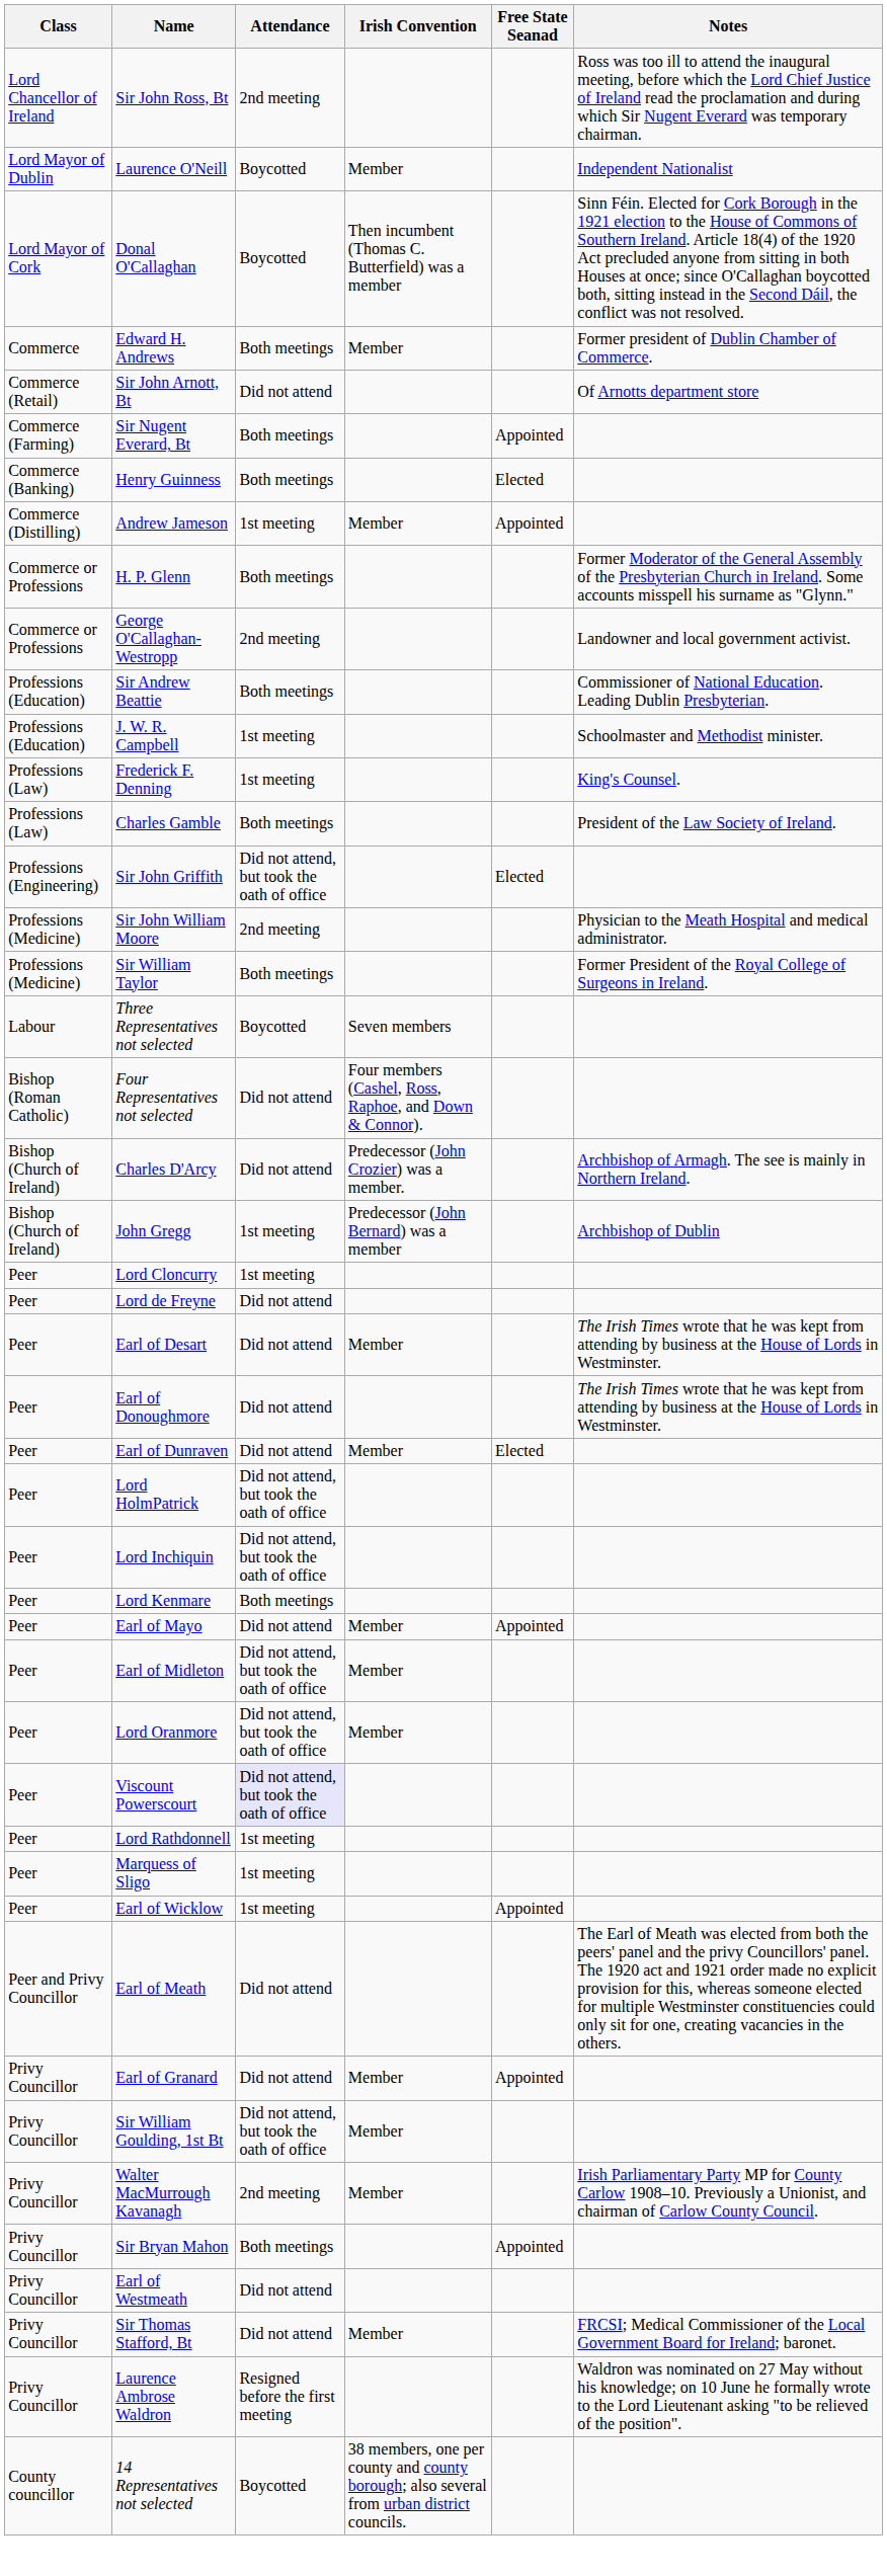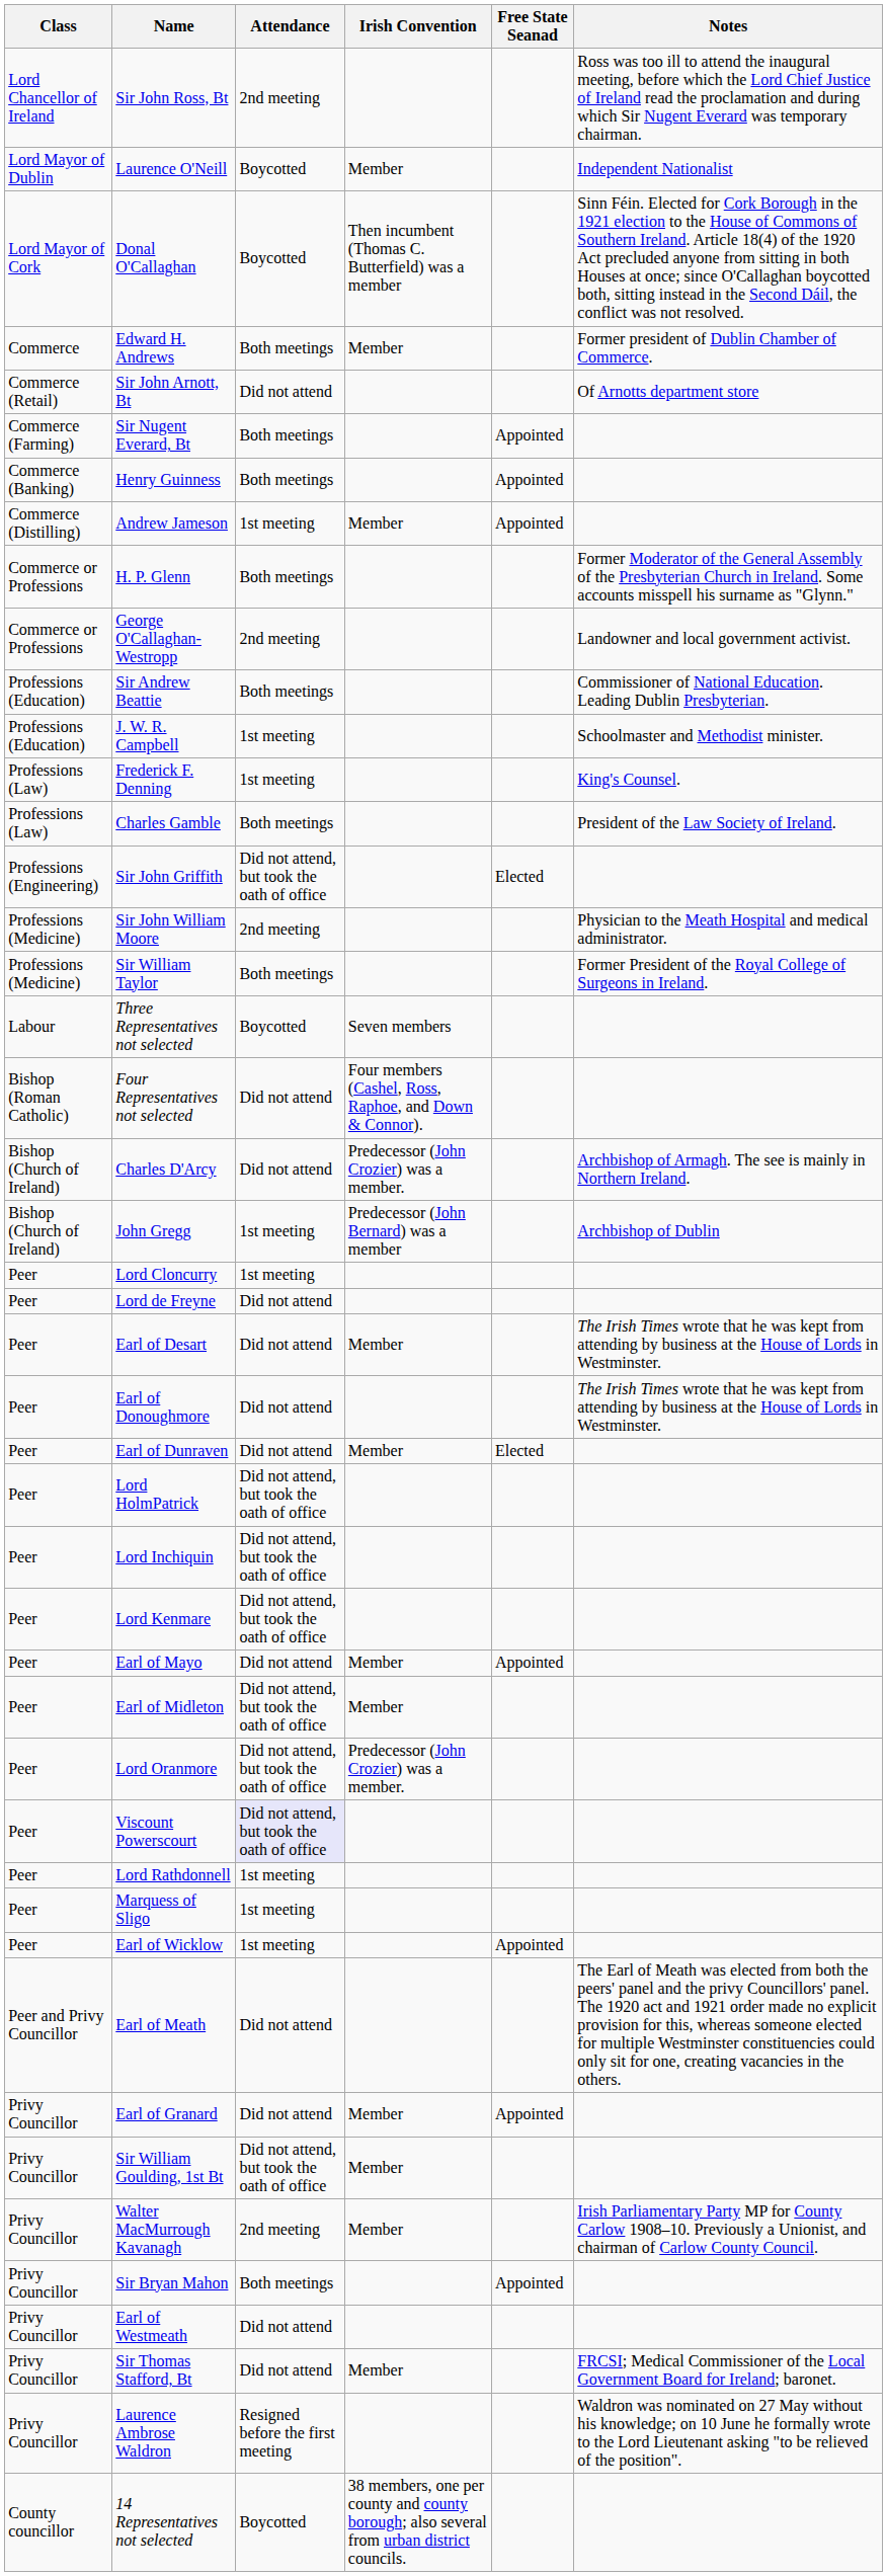 <table class="wikitable sortable">
 <tr>
 <th scope="col">Class</th>
 <th scope="col">Name</th>
 <th scope="col">Attendance</th>
 <th scope="col">Irish Convention</th>
 <th scope="col">Free State Seanad</th>
 <th scope="col">Notes</th>
 </tr>
 <tr>
 <td><a href='#'>Lord Chancellor of Ireland</a></td>
 <td data-sort-value="Ross"><a href='#'>Sir John Ross, Bt</a></td>
 <td>2nd meeting</td>
 <td></td>
 <td></td>
 <td>Ross was too ill to attend the inaugural meeting, before which the <a href='#'>Lord Chief Justice of Ireland</a> read the proclamation and during which Sir <a href='#'>Nugent Everard</a> was temporary chairman.</td>
 </tr>
 <tr>
 <td><a href='#'>Lord Mayor of Dublin</a></td>
 <td data-sort-value="O'Neill"><a href='#'>Laurence O'Neill</a></td>
 <td>Boycotted</td>
 <td>Member</td>
 <td></td>
 <td><a href='#'>Independent Nationalist</a></td>
 </tr>
 <tr>
 <td><a href='#'>Lord Mayor of Cork</a></td>
 <td data-sort-value="Ross"><a href='#'>Donal O'Callaghan</a></td>
 <td>Boycotted</td>
 <td>Then incumbent (Thomas C. Butterfield) was a member</td>
 <td></td>
 <td>Sinn Féin. Elected for <a href='#'>Cork Borough</a> in the <a href='#'>1921 election</a> to the <a href='#'>House of Commons of Southern Ireland</a>. Article 18(4) of the 1920 Act precluded anyone from sitting in both Houses at once; since O'Callaghan boycotted both, sitting instead in the <a href='#'>Second Dáil</a>, the conflict was not resolved.</td>
 </tr>
 <tr>
 <td>Commerce</td>
 <td data-sort-value="Andrews"><a href='#'>Edward H. Andrews</a></td>
 <td>Both meetings</td>
 <td>Member</td>
 <td></td>
 <td>Former president of <a href='#'>Dublin Chamber of Commerce</a>.</td>
 </tr>
 <tr>
 <td>Commerce (Retail)</td>
 <td data-sort-value="Arnott"><a href='#'>Sir John Arnott, Bt</a></td>
 <td>Did not attend</td>
 <td></td>
 <td></td>
 <td>Of <a href='#'>Arnotts department store</a></td>
 </tr>
 <tr>
 <td>Commerce (Farming)</td>
 <td data-sort-value="Everard"><a href='#'>Sir Nugent Everard, Bt</a></td>
 <td>Both meetings</td>
 <td></td>
 <td>Appointed</td>
 <td></td>
 </tr>
 <tr>
 <td>Commerce (Banking)</td>
 <td data-sort-value="Guinn"><a href='#'>Henry Guinness</a></td>
 <td>Both meetings</td>
 <td></td>
-<td>Elected</td>
+<td>Appointed</td>
 <td></td>
 </tr>
 <tr>
 <td>Commerce (Distilling)</td>
 <td data-sort-value="James"><a href='#'>Andrew Jameson</a></td>
 <td>1st meeting</td>
 <td>Member</td>
 <td>Appointed</td>
 <td></td>
 </tr>
 <tr>
 <td>Commerce or Professions</td>
 <td data-sort-value="Glenn"><a href='#'>H. P. Glenn</a></td>
 <td>Both meetings</td>
 <td></td>
 <td></td>
 <td>Former <a href='#'>Moderator of the General Assembly</a> of the <a href='#'>Presbyterian Church in Ireland</a>. Some accounts misspell his surname as "Glynn."</td>
 </tr>
 <tr>
 <td>Commerce or Professions</td>
 <td data-sort-value="O'Call"><a href='#'>George O'Callaghan-Westropp</a></td>
 <td>2nd meeting</td>
 <td></td>
 <td></td>
 <td>Landowner and local government activist.</td>
 </tr>
 <tr>
 <td>Professions (Education)</td>
 <td data-sort-value="Beatt"><a href='#'>Sir Andrew Beattie</a></td>
 <td>Both meetings</td>
 <td></td>
 <td></td>
 <td>Commissioner of <a href='#'>National Education</a>. Leading Dublin <a href='#'>Presbyterian</a>.</td>
 </tr>
 <tr>
 <td>Professions (Education)</td>
 <td data-sort-value="Campb"><a href='#'>J. W. R. Campbell</a></td>
 <td>1st meeting</td>
 <td></td>
 <td></td>
 <td>Schoolmaster and <a href='#'>Methodist</a> minister.</td>
 </tr>
 <tr>
 <td>Professions (Law)</td>
 <td data-sort-value="Denn"><a href='#'>Frederick F. Denning</a></td>
 <td>1st meeting</td>
 <td></td>
 <td></td>
 <td><a href='#'>King's Counsel</a>.</td>
 </tr>
 <tr>
 <td>Professions (Law)</td>
 <td data-sort-value="Gamb"><a href='#'>Charles Gamble</a></td>
 <td>Both meetings</td>
 <td></td>
 <td></td>
 <td>President of the <a href='#'>Law Society of Ireland</a>.</td>
 </tr>
 <tr>
 <td>Professions (Engineering)</td>
 <td data-sort-value="Grif"><a href='#'>Sir John Griffith</a></td>
 <td>Did not attend, but took the oath of office</td>
 <td></td>
 <td>Elected</td>
 <td></td>
 </tr>
 <tr>
 <td>Professions (Medicine)</td>
 <td data-sort-value="Moore"><a href='#'>Sir John William Moore</a></td>
 <td>2nd meeting</td>
 <td></td>
 <td></td>
 <td>Physician to the <a href='#'>Meath Hospital</a> and medical administrator.</td>
 </tr>
 <tr>
 <td>Professions (Medicine)</td>
 <td data-sort-value="taly"><a href='#'>Sir William Taylor</a></td>
 <td>Both meetings</td>
 <td></td>
 <td></td>
 <td>Former President of the <a href='#'>Royal College of Surgeons in Ireland</a>.</td>
 </tr>
 <tr>
 <td>Labour</td>
 <td> <em>Three Representatives not selected</em></td>
 <td>Boycotted</td>
 <td> Seven members</td>
 <td></td>
 <td></td>
 </tr>
 <tr>
 <td>Bishop (Roman Catholic)</td>
 <td>  <em>Four Representatives not selected</em></td>
 <td>Did not attend</td>
 <td>  Four members (<a href='#'>Cashel</a>, <a href='#'>Ross</a>, <a href='#'>Raphoe</a>, and <a href='#'>Down & Connor</a>).</td>
 <td></td>
 <td></td>
 </tr>
 <tr>
 <td>Bishop (Church of Ireland)</td>
 <td data-sort-value="D'A"><a href='#'>Charles D'Arcy</a></td>
 <td>Did not attend</td>
 <td>Predecessor (<a href='#'>John Crozier</a>) was a member.</td>
 <td></td>
 <td><a href='#'>Archbishop of Armagh</a>. The see is mainly in <a href='#'>Northern Ireland</a>.</td>
 </tr>
 <tr>
 <td>Bishop (Church of Ireland)</td>
 <td data-sort-value="Greg"><a href='#'>John Gregg</a></td>
 <td>1st meeting</td>
 <td>Predecessor (<a href='#'>John Bernard</a>) was a member</td>
 <td></td>
 <td><a href='#'>Archbishop of Dublin</a></td>
 </tr>
 <tr>
 <td>Peer</td>
 <td data-sort-value="clon"><a href='#'>Lord Cloncurry</a></td>
 <td>1st meeting</td>
 <td></td>
 <td></td>
 <td></td>
 </tr>
 <tr>
 <td>Peer</td>
 <td data-sort-value="Def"><a href='#'>Lord de Freyne</a></td>
 <td>Did not attend</td>
 <td></td>
 <td></td>
 <td></td>
 </tr>
 <tr>
 <td>Peer</td>
 <td data-sort-value="Des"><a href='#'>Earl of Desart</a></td>
 <td>Did not attend</td>
 <td>Member</td>
 <td></td>
 <td><em>The Irish Times</em> wrote that he was kept from attending by business at the <a href='#'>House of Lords</a> in Westminster.</td>
 </tr>
 <tr>
 <td>Peer</td>
 <td data-sort-value="Dono"><a href='#'>Earl of Donoughmore</a></td>
 <td>Did not attend</td>
 <td></td>
 <td></td>
 <td><em>The Irish Times</em> wrote that he was kept from attending by business at the <a href='#'>House of Lords</a> in Westminster.</td>
 </tr>
 <tr>
 <td>Peer</td>
 <td data-sort-value="Dun"><a href='#'>Earl of Dunraven</a></td>
 <td>Did not attend</td>
 <td>Member</td>
 <td>Elected</td>
 <td></td>
 </tr>
 <tr>
 <td>Peer</td>
 <td data-sort-value="Holm"><a href='#'>Lord HolmPatrick</a></td>
 <td>Did not attend, but took the oath of office</td>
 <td></td>
 <td></td>
 <td></td>
 </tr>
 <tr>
 <td>Peer</td>
 <td data-sort-value="Inch"><a href='#'>Lord Inchiquin</a></td>
 <td>Did not attend, but took the oath of office</td>
 <td></td>
 <td></td>
 <td></td>
 </tr>
 <tr>
 <td>Peer</td>
 <td data-sort-value="ken"><a href='#'>Lord Kenmare</a></td>
-<td>Both meetings</td>
+<td>Did not attend, but took the oath of office</td>
 <td></td>
 <td></td>
 <td></td>
 </tr>
 <tr>
 <td>Peer</td>
 <td data-sort-value="Mayo"><a href='#'>Earl of Mayo</a></td>
 <td>Did not attend</td>
 <td>Member</td>
 <td>Appointed</td>
 <td></td>
 </tr>
 <tr>
 <td>Peer</td>
 <td data-sort-value="Midl"><a href='#'>Earl of Midleton</a></td>
 <td>Did not attend, but took the oath of office</td>
 <td>Member</td>
 <td></td>
 <td></td>
 </tr>
 <tr>
 <td>Peer</td>
 <td data-sort-value="oran"><a href='#'>Lord Oranmore</a></td>
 <td>Did not attend, but took the oath of office</td>
-<td>Member</td>
+<td>Predecessor (<a href='#'>John Crozier</a>) was a member.</td>
 <td></td>
 <td></td>
 </tr>
 <tr>
 <td>Peer</td>
 <td data-sort-value="pow"><a href='#'>Viscount Powerscourt</a></td>
 <td style="background: lavender;">Did not attend, but took the oath of office</td>
 <td></td>
 <td></td>
 <td></td>
 </tr>
 <tr>
 <td>Peer</td>
 <td data-sort-value="rath"><a href='#'>Lord Rathdonnell</a></td>
 <td>1st meeting</td>
 <td></td>
 <td></td>
 <td></td>
 </tr>
 <tr>
 <td>Peer</td>
 <td data-sort-value="sli"><a href='#'>Marquess of Sligo</a></td>
 <td>1st meeting</td>
 <td></td>
 <td></td>
 <td></td>
 </tr>
 <tr>
 <td>Peer</td>
 <td data-sort-value="wick"><a href='#'>Earl of Wicklow</a></td>
 <td>1st meeting</td>
 <td></td>
 <td>Appointed</td>
 <td></td>
 </tr>
 <tr>
 <td>Peer and Privy Councillor</td>
 <td data-sort-value="Meath"><a href='#'>Earl of Meath</a></td>
 <td>Did not attend</td>
 <td></td>
 <td></td>
 <td>The Earl of Meath was elected from both the peers' panel and the privy Councillors' panel. The 1920 act and 1921 order made no explicit provision for this, whereas someone elected for multiple Westminster constituencies could only sit for one, creating vacancies in the others.</td>
 </tr>
 <tr>
 <td>Privy Councillor</td>
 <td data-sort-value="gran"><a href='#'>Earl of Granard</a></td>
 <td>Did not attend</td>
 <td>Member</td>
 <td>Appointed</td>
 <td></td>
 </tr>
 <tr>
 <td>Privy Councillor</td>
 <td data-sort-value="goul"><a href='#'>Sir William Goulding, 1st Bt</a></td>
 <td>Did not attend, but took the oath of office</td>
 <td>Member</td>
 <td></td>
 <td></td>
 </tr>
 <tr>
 <td>Privy Councillor</td>
 <td data-sort-value="kav"><a href='#'>Walter MacMurrough Kavanagh</a></td>
 <td>2nd meeting</td>
 <td>Member</td>
 <td></td>
 <td><a href='#'>Irish Parliamentary Party</a> MP for <a href='#'>County Carlow</a> 1908–10. Previously a Unionist, and chairman of <a href='#'>Carlow County Council</a>.</td>
 </tr>
 <tr>
 <td>Privy Councillor</td>
 <td data-sort-value="mah"><a href='#'>Sir Bryan Mahon</a></td>
 <td>Both meetings</td>
 <td></td>
 <td>Appointed</td>
 <td></td>
 </tr>
 <tr>
 <td>Privy Councillor</td>
 <td data-sort-value="nug"><a href='#'>Earl of Westmeath</a></td>
 <td>Did not attend</td>
 <td></td>
 <td></td>
 <td></td>
 </tr>
 <tr>
 <td>Privy Councillor</td>
 <td data-sort-value="staf"><a href='#'>Sir Thomas Stafford, Bt</a></td>
 <td>Did not attend</td>
 <td>Member</td>
 <td></td>
 <td><a href='#'>FRCSI</a>; Medical Commissioner of the <a href='#'>Local Government Board for Ireland</a>; baronet.</td>
 </tr>
 <tr>
 <td>Privy Councillor</td>
 <td data-sort-value="wal"><a href='#'>Laurence Ambrose Waldron</a></td>
 <td>Resigned before the first meeting</td>
 <td></td>
 <td></td>
 <td>Waldron was nominated on 27 May without his knowledge; on 10 June he formally wrote to the Lord Lieutenant asking "to be relieved of the position".</td>
 </tr>
 <tr>
 <td>County councillor</td>
 <td><em>14 Representatives not selected</em></td>
 <td>Boycotted</td>
 <td>38 members, one per county and <a href='#'>county borough</a>; also several from <a href='#'>urban district</a> councils.</td>
 <td></td>
 <td></td>
 </tr>
 </table>
